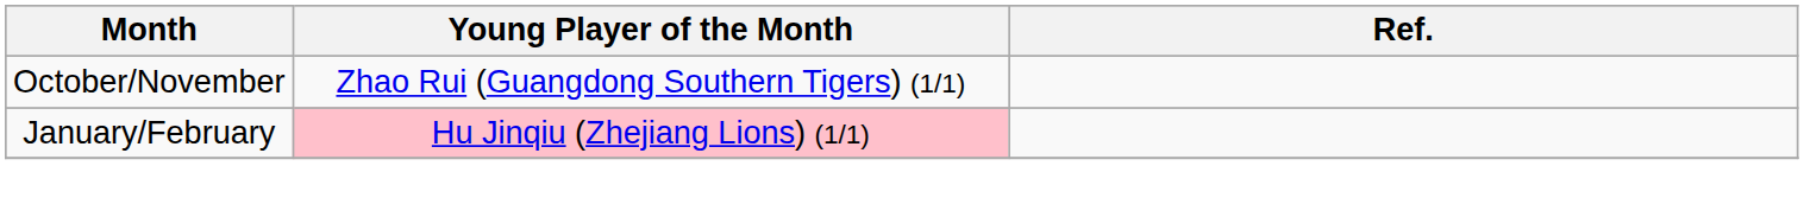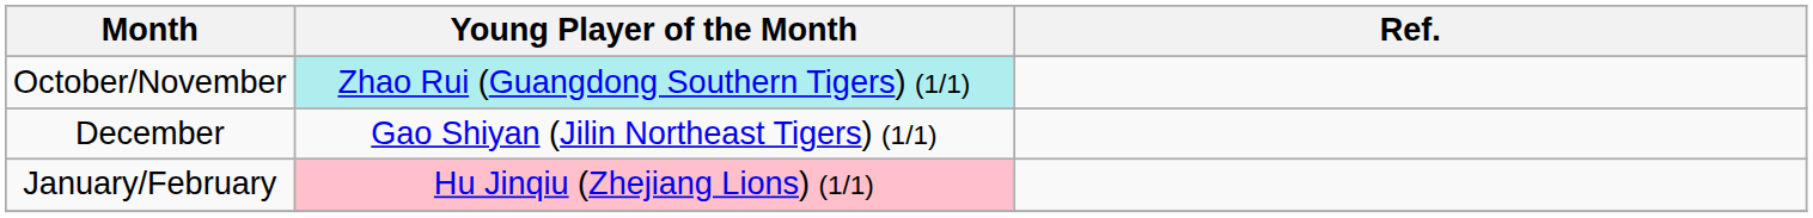 <table class="wikitable sortable" style="text-align:left">
 <tr>
 <th width=16%>Month</th>
 <th width=40%>Young Player of the Month</th>
 <th class=unsortable>Ref.</th>
 </tr>
 <tr>
 <td align=center>October/November</td>
-<td align=center><a href='#'>Zhao Rui</a> (<a href='#'>Guangdong Southern Tigers</a>) <small>(1/1)</small></td>
+<td align=center style="background: paleturquoise;"><a href='#'>Zhao Rui</a> (<a href='#'>Guangdong Southern Tigers</a>) <small>(1/1)</small></td>
+<td align=center></td>
+</tr>
+<tr>
+<td align=center>December</td>
+<td align=center><a href='#'>Gao Shiyan</a> (<a href='#'>Jilin Northeast Tigers</a>) <small>(1/1)</small></td>
 <td align=center></td>
 </tr>
 <tr>
 <td align=center>January/February</td>
 <td align=center style="background: pink;"><a href='#'>Hu Jinqiu</a> (<a href='#'>Zhejiang Lions</a>) <small>(1/1)</small></td>
 <td align=center></td>
 </tr>
 <tr>
 </tr>
 </table>
